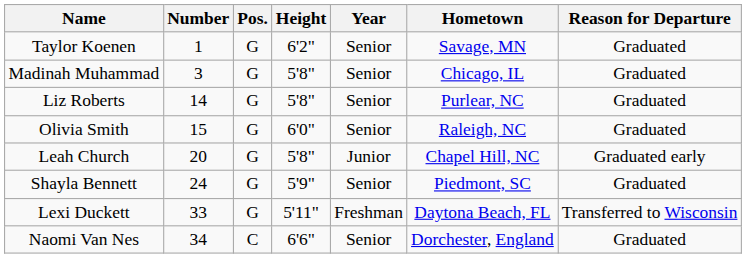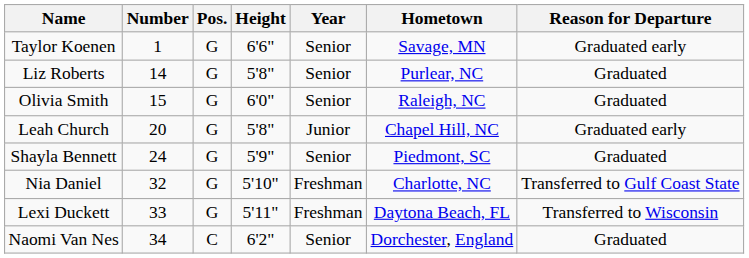 <table class="wikitable sortable" border="1" style="text-align: center;">
 <tr>
 <th>Name</th>
 <th>Number</th>
 <th>Pos.</th>
 <th>Height</th>
 <th>Year</th>
 <th>Hometown</th>
 <th class="unsortable">Reason for Departure</th>
 </tr>
 <tr>
 <td>Taylor Koenen</td>
 <td>1</td>
 <td>G</td>
-<td>6'2"</td>
+<td>6'6"</td>
 <td>Senior</td>
 <td><a href='#'>Savage, MN</a></td>
-<td>Graduated</td>
-</tr>
-<tr>
-<td>Madinah Muhammad</td>
-<td>3</td>
-<td>G</td>
-<td>5'8"</td>
-<td> Senior</td>
-<td><a href='#'>Chicago, IL</a></td>
-<td>Graduated</td>
+<td>Graduated early</td>
 </tr>
 <tr>
 <td>Liz Roberts</td>
 <td>14</td>
 <td>G</td>
 <td>5'8"</td>
 <td>Senior</td>
 <td><a href='#'>Purlear, NC</a></td>
 <td>Graduated</td>
 </tr>
 <tr>
 <td>Olivia Smith</td>
 <td>15</td>
 <td>G</td>
 <td>6'0"</td>
 <td>Senior</td>
 <td><a href='#'>Raleigh, NC</a></td>
 <td>Graduated</td>
 </tr>
 <tr>
 <td>Leah Church</td>
 <td>20</td>
 <td>G</td>
 <td>5'8"</td>
 <td>Junior</td>
 <td><a href='#'>Chapel Hill, NC</a></td>
 <td>Graduated early</td>
 </tr>
 <tr>
 <td>Shayla Bennett</td>
 <td>24</td>
 <td>G</td>
 <td>5'9"</td>
 <td>Senior</td>
 <td><a href='#'>Piedmont, SC</a></td>
 <td>Graduated</td>
 </tr>
 <tr>
+<td>Nia Daniel</td>
+<td>32</td>
+<td>G</td>
+<td>5'10"</td>
+<td>Freshman</td>
+<td><a href='#'>Charlotte, NC</a></td>
+<td>Transferred to <a href='#'>Gulf Coast State</a></td>
+</tr>
+<tr>
 <td>Lexi Duckett</td>
 <td>33</td>
 <td>G</td>
 <td>5'11"</td>
 <td>Freshman</td>
 <td><a href='#'>Daytona Beach, FL</a></td>
 <td>Transferred to <a href='#'>Wisconsin</a></td>
 </tr>
 <tr>
 <td>Naomi Van Nes</td>
 <td>34</td>
 <td>C</td>
-<td>6'6"</td>
+<td>6'2"</td>
 <td>Senior</td>
 <td><a href='#'>Dorchester</a>, <a href='#'>England</a></td>
 <td>Graduated</td>
 </tr>
 </table>
